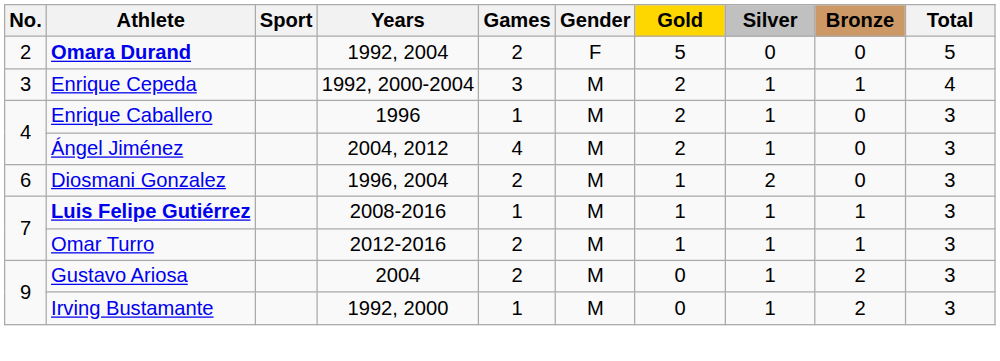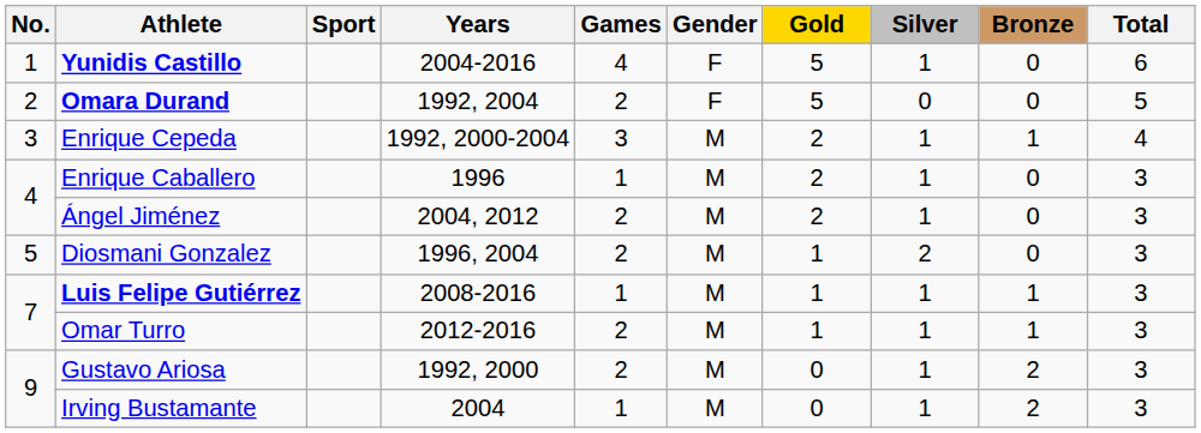 <table class="wikitable sortable">
 <tr>
 <th>No.</th>
 <th>Athlete</th>
 <th>Sport</th>
 <th>Years</th>
 <th>Games</th>
 <th>Gender</th>
 <th style="background:gold; width:4.0em; font-weight:bold;">Gold</th>
 <th style="background:silver; width:4.0em; font-weight:bold;">Silver</th>
 <th style="background:#c96; width:4.0em; font-weight:bold;">Bronze</th>
 <th style="width:4.0em;">Total</th>
+</tr>
+<tr align=center>
+<td>1</td>
+<td align=left><strong><a href='#'>Yunidis Castillo</a></strong></td>
+<td></td>
+<td>2004-2016</td>
+<td>4</td>
+<td>F</td>
+<td>5</td>
+<td>1</td>
+<td>0</td>
+<td>6</td>
 </tr>
 <tr align=center>
 <td>2</td>
 <td align=left><strong><a href='#'>Omara Durand</a></strong></td>
 <td></td>
 <td>1992, 2004</td>
 <td>2</td>
 <td>F</td>
 <td>5</td>
 <td>0</td>
 <td>0</td>
 <td>5</td>
 </tr>
 <tr align=center>
 <td>3</td>
 <td align=left><a href='#'>Enrique Cepeda</a></td>
 <td></td>
 <td>1992, 2000-2004</td>
 <td>3</td>
 <td>M</td>
 <td>2</td>
 <td>1</td>
 <td>1</td>
 <td>4</td>
 </tr>
 <tr align=center>
 <td rowspan="2">4</td>
 <td align=left><a href='#'>Enrique Caballero</a></td>
 <td></td>
 <td>1996</td>
 <td>1</td>
 <td>M</td>
 <td>2</td>
 <td>1</td>
 <td>0</td>
 <td>3</td>
 </tr>
 <tr align=center>
 <td align=left><a href='#'>Ángel Jiménez</a></td>
 <td></td>
 <td>2004, 2012</td>
-<td>4</td>
+<td>2</td>
 <td>M</td>
 <td>2</td>
 <td>1</td>
 <td>0</td>
 <td>3</td>
 </tr>
 <tr align=center>
-<td>6</td>
+<td>5</td>
 <td align=left><a href='#'>Diosmani Gonzalez</a></td>
 <td></td>
 <td>1996, 2004</td>
 <td>2</td>
 <td>M</td>
 <td>1</td>
 <td>2</td>
 <td>0</td>
 <td>3</td>
 </tr>
 <tr align=center>
 <td rowspan="2">7</td>
 <td align=left><strong><a href='#'>Luis Felipe Gutiérrez</a></strong></td>
 <td></td>
 <td>2008-2016</td>
 <td>1</td>
 <td>M</td>
 <td>1</td>
 <td>1</td>
 <td>1</td>
 <td>3</td>
 </tr>
 <tr align=center>
 <td align=left><a href='#'>Omar Turro</a></td>
 <td></td>
 <td>2012-2016</td>
 <td>2</td>
 <td>M</td>
 <td>1</td>
 <td>1</td>
 <td>1</td>
 <td>3</td>
 </tr>
 <tr align=center>
 <td rowspan="2">9</td>
 <td align=left><a href='#'>Gustavo Ariosa</a></td>
 <td></td>
-<td>2004</td>
+<td>1992, 2000</td>
 <td>2</td>
 <td>M</td>
 <td>0</td>
 <td>1</td>
 <td>2</td>
 <td>3</td>
 </tr>
 <tr align=center>
 <td align=left><a href='#'>Irving Bustamante</a></td>
 <td></td>
-<td>1992, 2000</td>
+<td>2004</td>
 <td>1</td>
 <td>M</td>
 <td>0</td>
 <td>1</td>
 <td>2</td>
 <td>3</td>
 </tr>
 </table>
